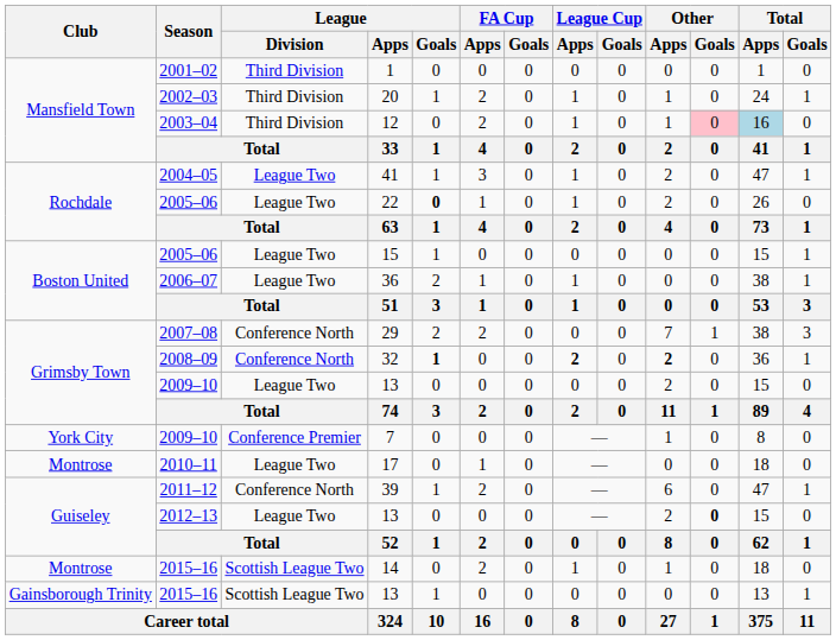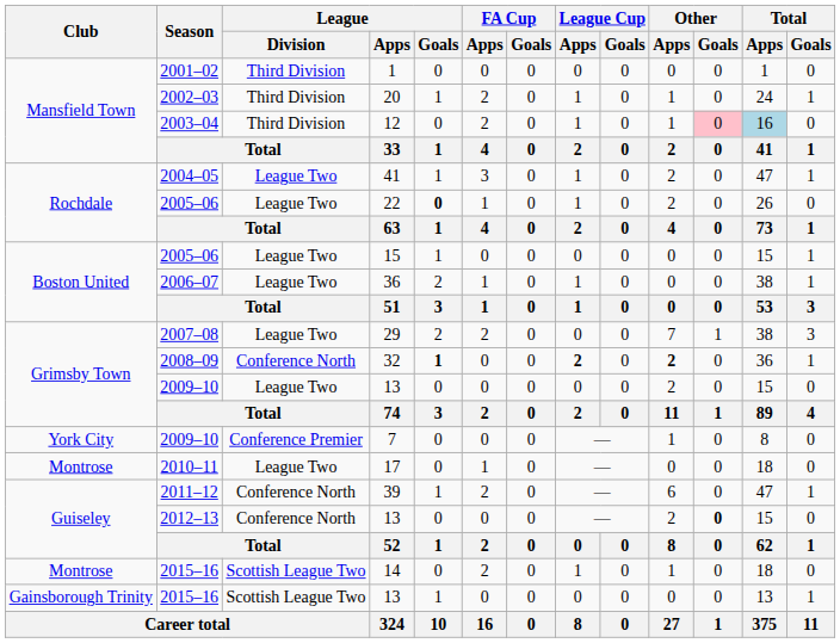 <table class="wikitable" style="text-align: center;">
 <tr>
 <th rowspan="2">Club</th>
 <th rowspan="2">Season</th>
 <th colspan="3">League</th>
 <th colspan="2"><a href='#'>FA Cup</a></th>
 <th colspan="2"><a href='#'>League Cup</a></th>
 <th colspan="2">Other</th>
 <th colspan="2">Total</th>
 </tr>
 <tr>
 <th>Division</th>
 <th>Apps</th>
 <th>Goals</th>
 <th>Apps</th>
 <th>Goals</th>
 <th>Apps</th>
 <th>Goals</th>
 <th>Apps</th>
 <th>Goals</th>
 <th>Apps</th>
 <th>Goals</th>
 </tr>
 <tr>
 <td rowspan="4"><a href='#'>Mansfield Town</a></td>
 <td><a href='#'>2001–02</a></td>
 <td><a href='#'>Third Division</a></td>
 <td>1</td>
 <td>0</td>
 <td>0</td>
 <td>0</td>
 <td>0</td>
 <td>0</td>
 <td>0</td>
 <td>0</td>
 <td>1</td>
 <td>0</td>
 </tr>
 <tr>
 <td><a href='#'>2002–03</a></td>
 <td>Third Division</td>
 <td>20</td>
 <td>1</td>
 <td>2</td>
 <td>0</td>
 <td>1</td>
 <td>0</td>
 <td>1</td>
 <td>0</td>
 <td>24</td>
 <td>1</td>
 </tr>
 <tr>
 <td><a href='#'>2003–04</a></td>
 <td>Third Division</td>
 <td>12</td>
 <td>0</td>
 <td>2</td>
 <td>0</td>
 <td>1</td>
 <td>0</td>
 <td>1</td>
 <td style="background: pink;">0</td>
 <td style="background: lightblue;">16</td>
 <td>0</td>
 </tr>
 <tr>
 <th colspan="2">Total</th>
 <th>33</th>
 <th>1</th>
 <th>4</th>
 <th>0</th>
 <th>2</th>
 <th>0</th>
 <th>2</th>
 <th>0</th>
 <th>41</th>
 <th>1</th>
 </tr>
 <tr>
 <td rowspan="3"><a href='#'>Rochdale</a></td>
 <td><a href='#'>2004–05</a></td>
 <td><a href='#'>League Two</a></td>
 <td>41</td>
 <td>1</td>
 <td>3</td>
 <td>0</td>
 <td>1</td>
 <td>0</td>
 <td>2</td>
 <td>0</td>
 <td>47</td>
 <td>1</td>
 </tr>
 <tr>
 <td><a href='#'>2005–06</a></td>
 <td>League Two</td>
 <td>22</td>
 <td><strong>0</strong></td>
 <td>1</td>
 <td>0</td>
 <td>1</td>
 <td>0</td>
 <td>2</td>
 <td>0</td>
 <td>26</td>
 <td>0</td>
 </tr>
 <tr>
 <th colspan="2">Total</th>
 <th>63</th>
 <th>1</th>
 <th>4</th>
 <th>0</th>
 <th>2</th>
 <th>0</th>
 <th>4</th>
 <th>0</th>
 <th>73</th>
 <th>1</th>
 </tr>
 <tr>
 <td rowspan="3"><a href='#'>Boston United</a></td>
 <td><a href='#'>2005–06</a></td>
 <td>League Two</td>
 <td>15</td>
 <td>1</td>
 <td>0</td>
 <td>0</td>
 <td>0</td>
 <td>0</td>
 <td>0</td>
 <td>0</td>
 <td>15</td>
 <td>1</td>
 </tr>
 <tr>
 <td><a href='#'>2006–07</a></td>
 <td>League Two</td>
 <td>36</td>
 <td>2</td>
 <td>1</td>
 <td>0</td>
 <td>1</td>
 <td>0</td>
 <td>0</td>
 <td>0</td>
 <td>38</td>
 <td>1</td>
 </tr>
 <tr>
 <th colspan="2">Total</th>
 <th>51</th>
 <th>3</th>
 <th>1</th>
 <th>0</th>
 <th>1</th>
 <th>0</th>
 <th>0</th>
 <th>0</th>
 <th>53</th>
 <th>3</th>
 </tr>
 <tr>
 <td rowspan="4"><a href='#'>Grimsby Town</a></td>
 <td><a href='#'>2007–08</a></td>
-<td>Conference North</td>
+<td>League Two</td>
 <td>29</td>
 <td>2</td>
 <td>2</td>
 <td>0</td>
 <td>0</td>
 <td>0</td>
 <td>7</td>
 <td>1</td>
 <td>38</td>
 <td>3</td>
 </tr>
 <tr>
 <td><a href='#'>2008–09</a></td>
 <td><a href='#'>Conference North</a></td>
 <td>32</td>
 <td><strong>1</strong></td>
 <td>0</td>
 <td>0</td>
 <td><strong>2</strong></td>
 <td>0</td>
 <td><strong>2</strong></td>
 <td>0</td>
 <td>36</td>
 <td>1</td>
 </tr>
 <tr>
 <td><a href='#'>2009–10</a></td>
 <td>League Two</td>
 <td>13</td>
 <td>0</td>
 <td>0</td>
 <td>0</td>
 <td>0</td>
 <td>0</td>
 <td>2</td>
 <td>0</td>
 <td>15</td>
 <td>0</td>
 </tr>
 <tr>
 <th colspan="2">Total</th>
 <th>74</th>
 <th>3</th>
 <th>2</th>
 <th>0</th>
 <th>2</th>
 <th>0</th>
 <th>11</th>
 <th>1</th>
 <th>89</th>
 <th>4</th>
 </tr>
 <tr>
 <td><a href='#'>York City</a></td>
 <td><a href='#'>2009–10</a></td>
 <td><a href='#'>Conference Premier</a></td>
 <td>7</td>
 <td>0</td>
 <td>0</td>
 <td>0</td>
 <td colspan="2">—</td>
 <td>1</td>
 <td>0</td>
 <td>8</td>
 <td>0</td>
 </tr>
 <tr>
 <td><a href='#'>Montrose</a></td>
 <td><a href='#'>2010–11</a></td>
 <td>League Two</td>
 <td>17</td>
 <td>0</td>
 <td>1</td>
 <td>0</td>
 <td colspan="2">—</td>
 <td>0</td>
 <td>0</td>
 <td>18</td>
 <td>0</td>
 </tr>
 <tr>
 <td rowspan="3"><a href='#'>Guiseley</a></td>
 <td><a href='#'>2011–12</a></td>
 <td>Conference North</td>
 <td>39</td>
 <td>1</td>
 <td>2</td>
 <td>0</td>
 <td colspan="2">—</td>
 <td>6</td>
 <td>0</td>
 <td>47</td>
 <td>1</td>
 </tr>
 <tr>
 <td><a href='#'>2012–13</a></td>
-<td>League Two</td>
+<td>Conference North</td>
 <td>13</td>
 <td>0</td>
 <td>0</td>
 <td>0</td>
 <td colspan="2">—</td>
 <td>2</td>
 <td><strong>0</strong></td>
 <td>15</td>
 <td>0</td>
 </tr>
 <tr>
 <th colspan="2">Total</th>
 <th>52</th>
 <th>1</th>
 <th>2</th>
 <th>0</th>
 <th>0</th>
 <th>0</th>
 <th>8</th>
 <th>0</th>
 <th>62</th>
 <th>1</th>
 </tr>
 <tr>
 <td><a href='#'>Montrose</a></td>
 <td><a href='#'>2015–16</a></td>
 <td><a href='#'>Scottish League Two</a></td>
 <td>14</td>
 <td>0</td>
 <td>2</td>
 <td>0</td>
 <td>1</td>
 <td>0</td>
 <td>1</td>
 <td>0</td>
 <td>18</td>
 <td>0</td>
 </tr>
 <tr>
 <td rowspan="1"><a href='#'>Gainsborough Trinity</a></td>
 <td><a href='#'>2015–16</a></td>
 <td>Scottish League Two</td>
 <td>13</td>
 <td>1</td>
 <td>0</td>
 <td>0</td>
 <td>0</td>
 <td>0</td>
 <td>0</td>
 <td>0</td>
 <td>13</td>
 <td>1</td>
 </tr>
 <tr>
 <th colspan="3">Career total</th>
 <th>324</th>
 <th>10</th>
 <th>16</th>
 <th>0</th>
 <th>8</th>
 <th>0</th>
 <th>27</th>
 <th>1</th>
 <th>375</th>
 <th>11</th>
 </tr>
 </table>
